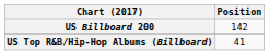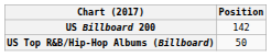 <table class="wikitable sortable plainrowheaders" style="text-align:center">
 <tr>
 <th scope="col">Chart (2017)</th>
 <th scope="col">Position</th>
 </tr>
 <tr>
 <th scope="row">US <em>Billboard</em> 200</th>
 <td>142</td>
 </tr>
 <tr>
 <th scope="row">US Top R&B/Hip-Hop Albums (<em>Billboard</em>)</th>
-<td>41</td>
+<td>50</td>
 </tr>
 </table>
